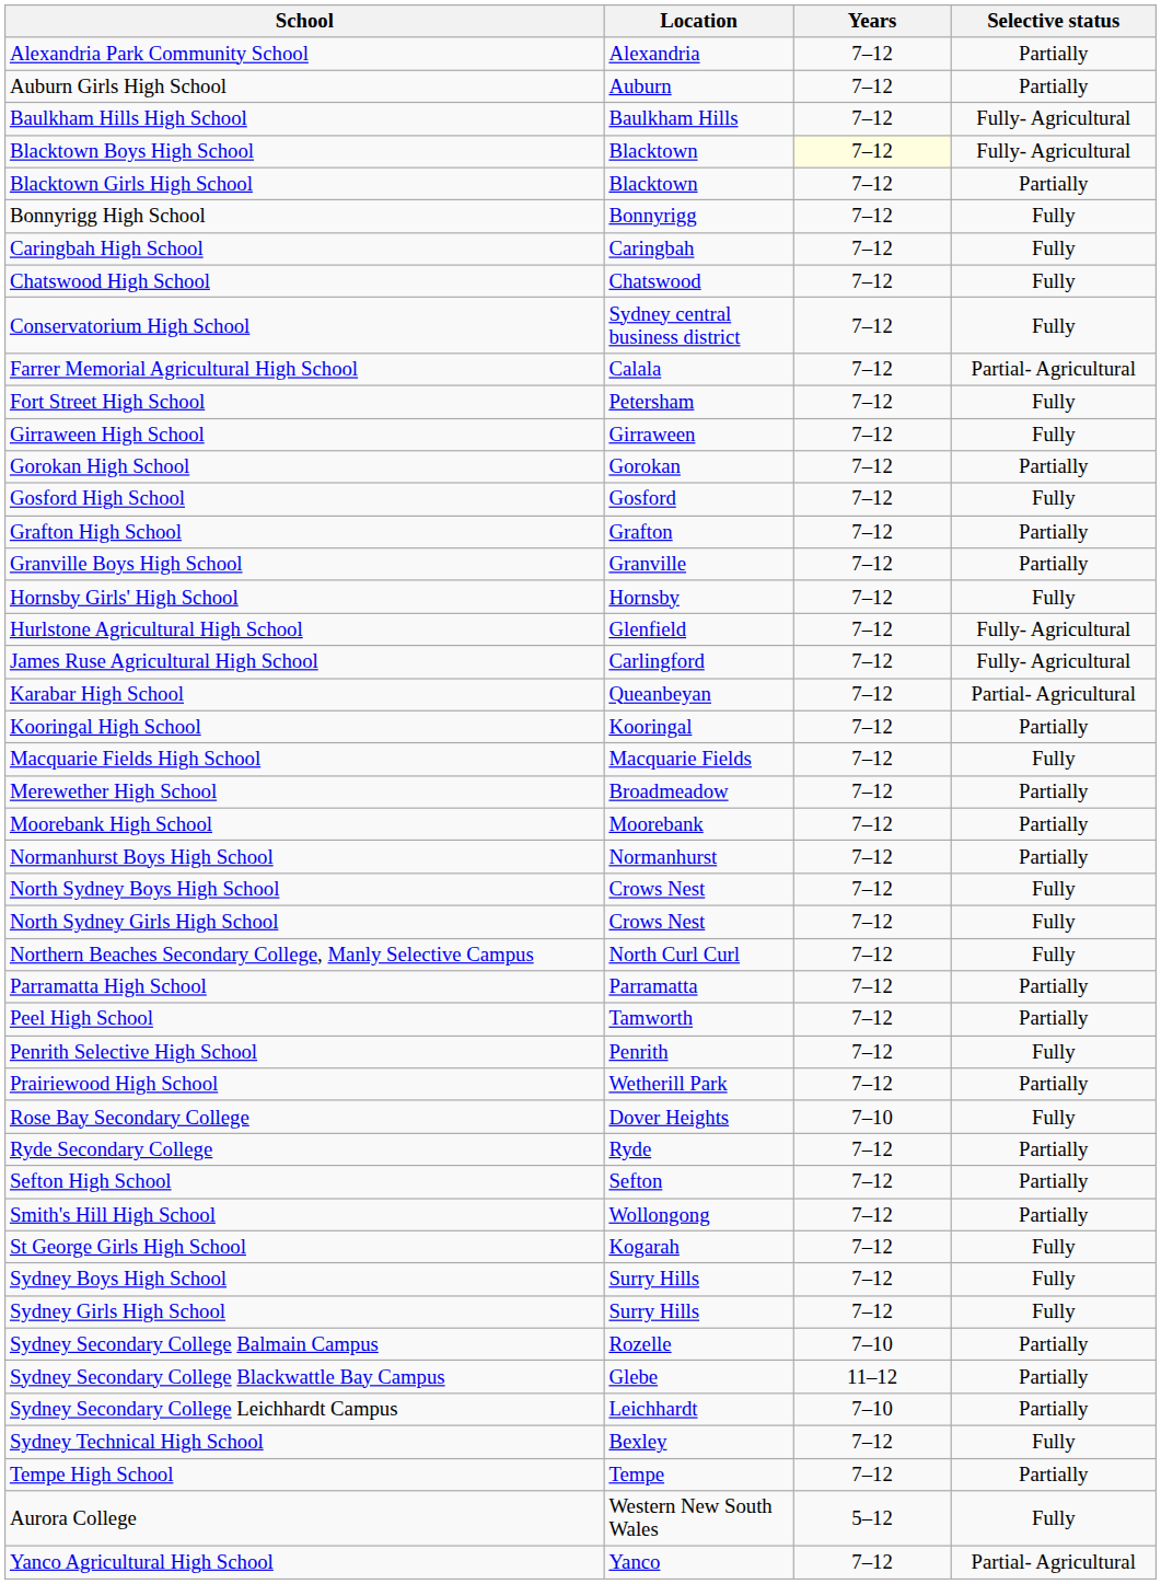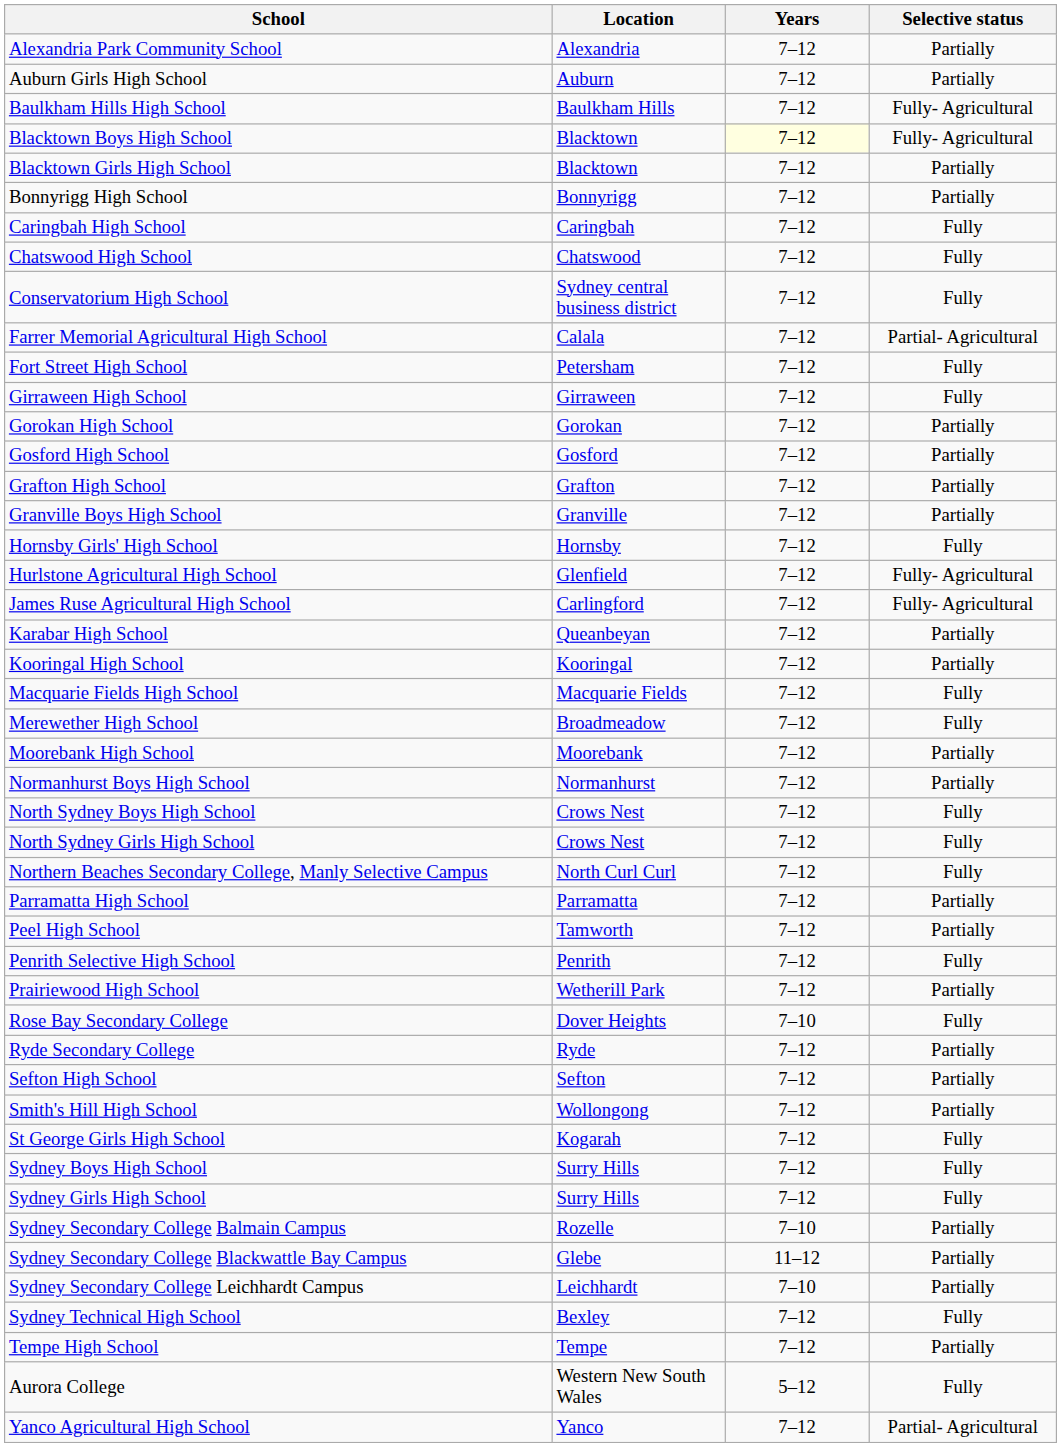 <table class="wikitable sortable" width="900">
 <tr bgcolor="#efefef" align="center">
 <th width=38%>School</th>
 <th width=12%>Location</th>
 <th width=10%>Years</th>
 <th width=13%>Selective status</th>
 </tr>
 <tr>
 <td><a href='#'>Alexandria Park Community School</a></td>
 <td><a href='#'>Alexandria</a></td>
 <td align="center">7–12</td>
 <td align="center">Partially</td>
 </tr>
 <tr>
 <td>Auburn Girls High School</td>
 <td><a href='#'>Auburn</a></td>
 <td align="center">7–12</td>
 <td align="center">Partially</td>
 </tr>
 <tr>
 <td><a href='#'>Baulkham Hills High School</a></td>
 <td><a href='#'>Baulkham Hills</a></td>
 <td align="center">7–12</td>
 <td align="center">Fully- Agricultural</td>
 </tr>
 <tr>
 <td><a href='#'>Blacktown Boys High School</a></td>
 <td><a href='#'>Blacktown</a></td>
 <td align="center" style="background: lightyellow;">7–12</td>
 <td align="center">Fully- Agricultural</td>
 </tr>
 <tr>
 <td><a href='#'>Blacktown Girls High School</a></td>
 <td><a href='#'>Blacktown</a></td>
 <td align="center">7–12</td>
 <td align="center">Partially</td>
 </tr>
 <tr>
 <td>Bonnyrigg High School</td>
 <td><a href='#'>Bonnyrigg</a></td>
 <td align="center">7–12</td>
-<td align="center">Fully</td>
+<td align="center">Partially</td>
 </tr>
 <tr>
 <td><a href='#'>Caringbah High School</a></td>
 <td><a href='#'>Caringbah</a></td>
 <td align="center">7–12</td>
 <td align="center">Fully</td>
 </tr>
 <tr>
 <td><a href='#'>Chatswood High School</a></td>
 <td><a href='#'>Chatswood</a></td>
 <td align="center">7–12</td>
 <td align="center">Fully</td>
 </tr>
 <tr>
 <td><a href='#'>Conservatorium High School</a></td>
 <td><a href='#'>Sydney central business district</a></td>
 <td align="center">7–12</td>
 <td align="center">Fully</td>
 </tr>
 <tr>
 <td><a href='#'>Farrer Memorial Agricultural High School</a></td>
 <td><a href='#'>Calala</a></td>
 <td align="center">7–12</td>
 <td align="center">Partial- Agricultural</td>
 </tr>
 <tr>
 <td><a href='#'>Fort Street High School</a></td>
 <td><a href='#'>Petersham</a></td>
 <td align="center">7–12</td>
 <td align="center">Fully</td>
 </tr>
 <tr>
 <td><a href='#'>Girraween High School</a></td>
 <td><a href='#'>Girraween</a></td>
 <td align="center">7–12</td>
 <td align="center">Fully</td>
 </tr>
 <tr>
 <td><a href='#'>Gorokan High School</a></td>
 <td><a href='#'>Gorokan</a></td>
 <td align="center">7–12</td>
 <td align="center">Partially</td>
 </tr>
 <tr>
 <td><a href='#'>Gosford High School</a></td>
 <td><a href='#'>Gosford</a></td>
 <td align="center">7–12</td>
-<td align="center">Fully</td>
+<td align="center">Partially</td>
 </tr>
 <tr>
 <td><a href='#'>Grafton High School</a></td>
 <td><a href='#'>Grafton</a></td>
 <td align="center">7–12</td>
 <td align="center">Partially</td>
 </tr>
 <tr>
 <td><a href='#'>Granville Boys High School</a></td>
 <td><a href='#'>Granville</a></td>
 <td align="center">7–12</td>
 <td align="center">Partially</td>
 </tr>
 <tr>
 <td><a href='#'>Hornsby Girls' High School</a></td>
 <td><a href='#'>Hornsby</a></td>
 <td align="center">7–12</td>
 <td align="center">Fully</td>
 </tr>
 <tr>
 <td><a href='#'>Hurlstone Agricultural High School</a></td>
 <td><a href='#'>Glenfield</a></td>
 <td align="center">7–12</td>
 <td align="center">Fully- Agricultural</td>
 </tr>
 <tr>
 <td><a href='#'>James Ruse Agricultural High School</a></td>
 <td><a href='#'>Carlingford</a></td>
 <td align="center">7–12</td>
 <td align="center">Fully- Agricultural</td>
 </tr>
 <tr>
 <td><a href='#'>Karabar High School</a></td>
 <td><a href='#'>Queanbeyan</a></td>
 <td align="center">7–12</td>
-<td align="center">Partial- Agricultural</td>
+<td align="center">Partially</td>
 </tr>
 <tr>
 <td><a href='#'>Kooringal High School</a></td>
 <td><a href='#'>Kooringal</a></td>
 <td align="center">7–12</td>
 <td align="center">Partially</td>
 </tr>
 <tr>
 <td><a href='#'>Macquarie Fields High School</a></td>
 <td><a href='#'>Macquarie Fields</a></td>
 <td align="center">7–12</td>
 <td align="center">Fully</td>
 </tr>
 <tr>
 <td><a href='#'>Merewether High School</a></td>
 <td><a href='#'>Broadmeadow</a></td>
 <td align="center">7–12</td>
-<td align="center">Partially</td>
+<td align="center">Fully</td>
 </tr>
 <tr>
 <td><a href='#'>Moorebank High School</a></td>
 <td><a href='#'>Moorebank</a></td>
 <td align="center">7–12</td>
 <td align="center">Partially</td>
 </tr>
 <tr>
 <td><a href='#'>Normanhurst Boys High School</a></td>
 <td><a href='#'>Normanhurst</a></td>
 <td align="center">7–12</td>
 <td align="center">Partially</td>
 </tr>
 <tr>
 <td><a href='#'>North Sydney Boys High School</a></td>
 <td><a href='#'>Crows Nest</a></td>
 <td align="center">7–12</td>
 <td align="center">Fully</td>
 </tr>
 <tr>
 <td><a href='#'>North Sydney Girls High School</a></td>
 <td><a href='#'>Crows Nest</a></td>
 <td align="center">7–12</td>
 <td align="center">Fully</td>
 </tr>
 <tr>
 <td><a href='#'>Northern Beaches Secondary College</a>, <a href='#'>Manly Selective Campus</a></td>
 <td><a href='#'>North Curl Curl</a></td>
 <td align="center">7–12</td>
 <td align="center">Fully</td>
 </tr>
 <tr>
 <td><a href='#'>Parramatta High School</a></td>
 <td><a href='#'>Parramatta</a></td>
 <td align="center">7–12</td>
 <td align="center">Partially</td>
 </tr>
 <tr>
 <td><a href='#'>Peel High School</a></td>
 <td><a href='#'>Tamworth</a></td>
 <td align="center">7–12</td>
 <td align="center">Partially</td>
 </tr>
 <tr>
 <td><a href='#'>Penrith Selective High School</a></td>
 <td><a href='#'>Penrith</a></td>
 <td align="center">7–12</td>
 <td align="center">Fully</td>
 </tr>
 <tr>
 <td><a href='#'>Prairiewood High School</a></td>
 <td><a href='#'>Wetherill Park</a></td>
 <td align="center">7–12</td>
 <td align="center">Partially</td>
 </tr>
 <tr>
 <td><a href='#'>Rose Bay Secondary College</a></td>
 <td><a href='#'>Dover Heights</a></td>
 <td align="center">7–10</td>
 <td align="center">Fully</td>
 </tr>
 <tr>
 <td><a href='#'>Ryde Secondary College</a></td>
 <td><a href='#'>Ryde</a></td>
 <td align="center">7–12</td>
 <td align="center">Partially</td>
 </tr>
 <tr>
 <td><a href='#'>Sefton High School</a></td>
 <td><a href='#'>Sefton</a></td>
 <td align="center">7–12</td>
 <td align="center">Partially</td>
 </tr>
 <tr>
 <td><a href='#'>Smith's Hill High School</a></td>
 <td><a href='#'>Wollongong</a></td>
 <td align="center">7–12</td>
 <td align="center">Partially</td>
 </tr>
 <tr>
 <td><a href='#'>St George Girls High School</a></td>
 <td><a href='#'>Kogarah</a></td>
 <td align="center">7–12</td>
 <td align="center">Fully</td>
 </tr>
 <tr>
 <td><a href='#'>Sydney Boys High School</a></td>
 <td><a href='#'>Surry Hills</a></td>
 <td align="center">7–12</td>
 <td align="center">Fully</td>
 </tr>
 <tr>
 <td><a href='#'>Sydney Girls High School</a></td>
 <td><a href='#'>Surry Hills</a></td>
 <td align="center">7–12</td>
 <td align="center">Fully</td>
 </tr>
 <tr>
 <td><a href='#'>Sydney Secondary College</a> <a href='#'>Balmain Campus</a></td>
 <td><a href='#'>Rozelle</a></td>
 <td align="center">7–10</td>
 <td align="center">Partially</td>
 </tr>
 <tr>
 <td><a href='#'>Sydney Secondary College</a> <a href='#'>Blackwattle Bay Campus</a></td>
 <td><a href='#'>Glebe</a></td>
 <td align="center">11–12</td>
 <td align="center">Partially</td>
 </tr>
 <tr>
 <td><a href='#'>Sydney Secondary College</a> Leichhardt Campus</td>
 <td><a href='#'>Leichhardt</a></td>
 <td align="center">7–10</td>
 <td align="center">Partially</td>
 </tr>
 <tr>
 <td><a href='#'>Sydney Technical High School</a></td>
 <td><a href='#'>Bexley</a></td>
 <td align="center">7–12</td>
 <td align="center">Fully</td>
 </tr>
 <tr>
 <td><a href='#'>Tempe High School</a></td>
 <td><a href='#'>Tempe</a></td>
 <td align="center">7–12</td>
 <td align="center">Partially</td>
 </tr>
 <tr>
 <td>Aurora College</td>
 <td>Western New South Wales</td>
 <td align="center">5–12</td>
 <td align="center">Fully</td>
 </tr>
 <tr>
 <td><a href='#'>Yanco Agricultural High School</a></td>
 <td><a href='#'>Yanco</a></td>
 <td align="center">7–12</td>
 <td align="center">Partial- Agricultural</td>
 </tr>
 </table>
